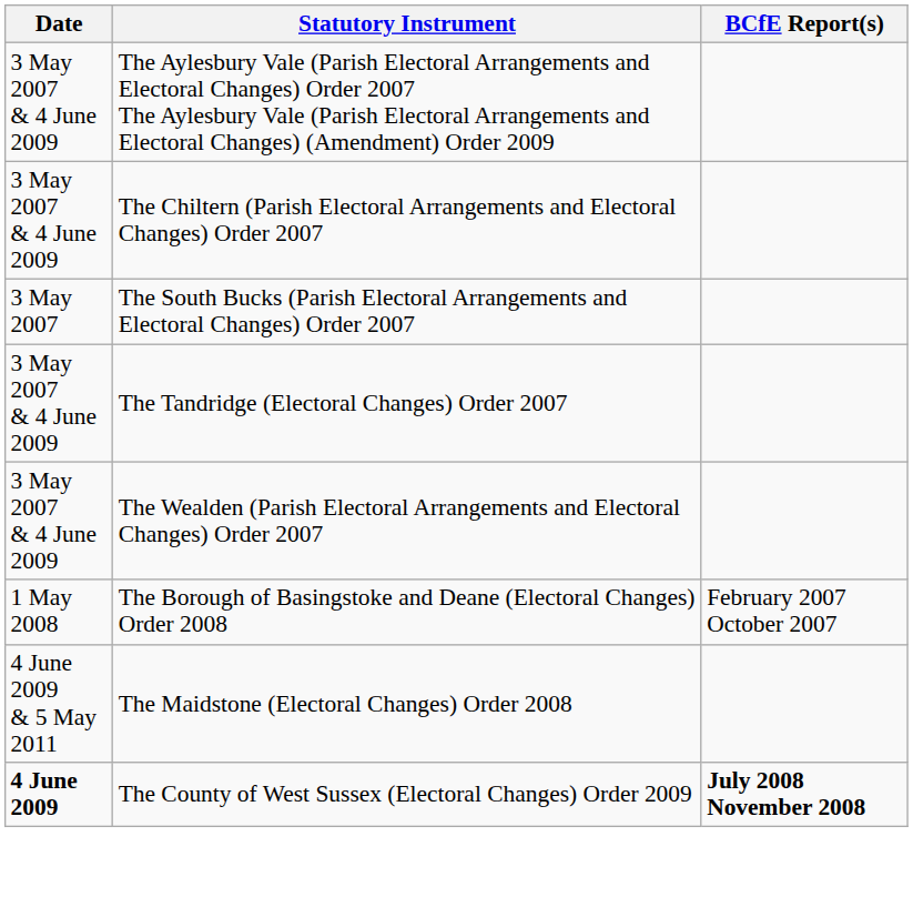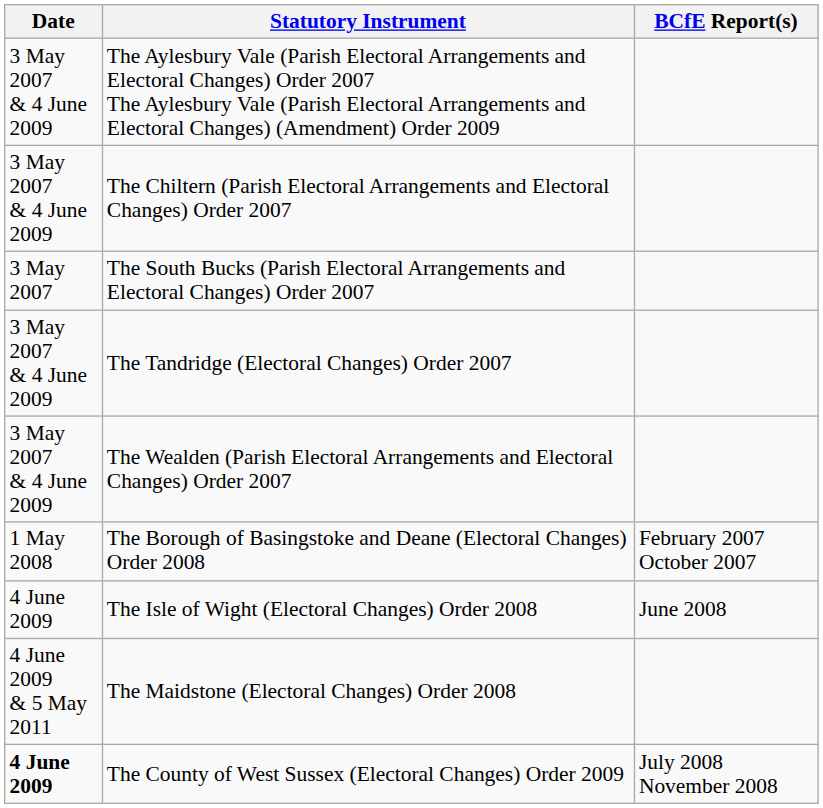 <table class="wikitable sortable">
 <tr>
 <th>Date</th>
 <th><a href='#'>Statutory Instrument</a></th>
 <th><a href='#'>BCfE</a> Report(s)</th>
 </tr>
 <tr>
 <td>3 May 2007<br>& 4 June 2009</td>
 <td>The Aylesbury Vale (Parish Electoral Arrangements and Electoral Changes) Order 2007<br>The Aylesbury Vale (Parish Electoral Arrangements and Electoral Changes) (Amendment) Order 2009</td>
 <td></td>
 </tr>
 <tr>
 <td>3 May 2007<br>& 4 June 2009</td>
 <td>The Chiltern (Parish Electoral Arrangements and Electoral Changes) Order 2007</td>
 <td></td>
 </tr>
 <tr>
 <td>3 May 2007</td>
 <td>The South Bucks (Parish Electoral Arrangements and Electoral Changes) Order 2007</td>
 <td></td>
 </tr>
 <tr>
 <td>3 May 2007<br>& 4 June 2009</td>
 <td>The Tandridge (Electoral Changes) Order 2007</td>
 <td></td>
 </tr>
 <tr>
 <td>3 May 2007<br>& 4 June 2009</td>
 <td>The Wealden (Parish Electoral Arrangements and Electoral Changes) Order 2007</td>
 <td></td>
 </tr>
 <tr>
 <td>1 May 2008</td>
 <td>The Borough of Basingstoke and Deane (Electoral Changes) Order 2008</td>
 <td> February 2007  October 2007</td>
 </tr>
 <tr>
+<td>4 June 2009</td>
+<td>The Isle of Wight (Electoral Changes) Order 2008</td>
+<td>  June 2008</td>
+</tr>
+<tr>
 <td>4 June 2009<br>& 5 May 2011</td>
 <td>The Maidstone (Electoral Changes) Order 2008</td>
 <td></td>
 </tr>
 <tr>
 <td><strong>4 June 2009</strong></td>
 <td>The County of West Sussex (Electoral Changes) Order 2009</td>
-<td><strong> July 2008  November 2008</strong></td>
+<td> July 2008  November 2008</td>
 </tr>
 </table>
